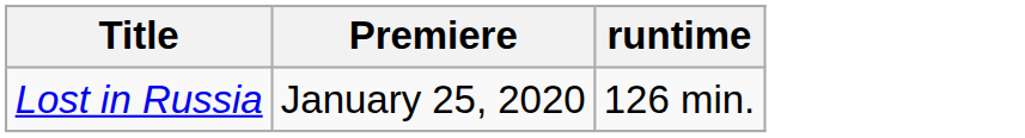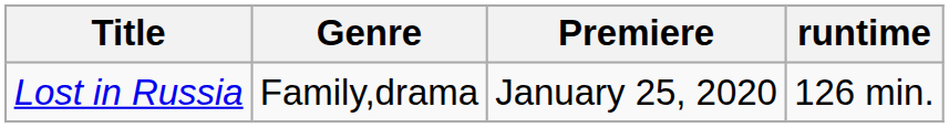 <table class="wikitable">
 <tr>
 <th>Title</th>
+<th>Genre</th>
 <th>Premiere</th>
 <th>runtime</th>
 </tr>
 <tr>
 <td><em><a href='#'>Lost in Russia</a></em></td>
+<td>Family,drama</td>
 <td>January 25, 2020</td>
 <td>126 min.</td>
 </tr>
 </table>
